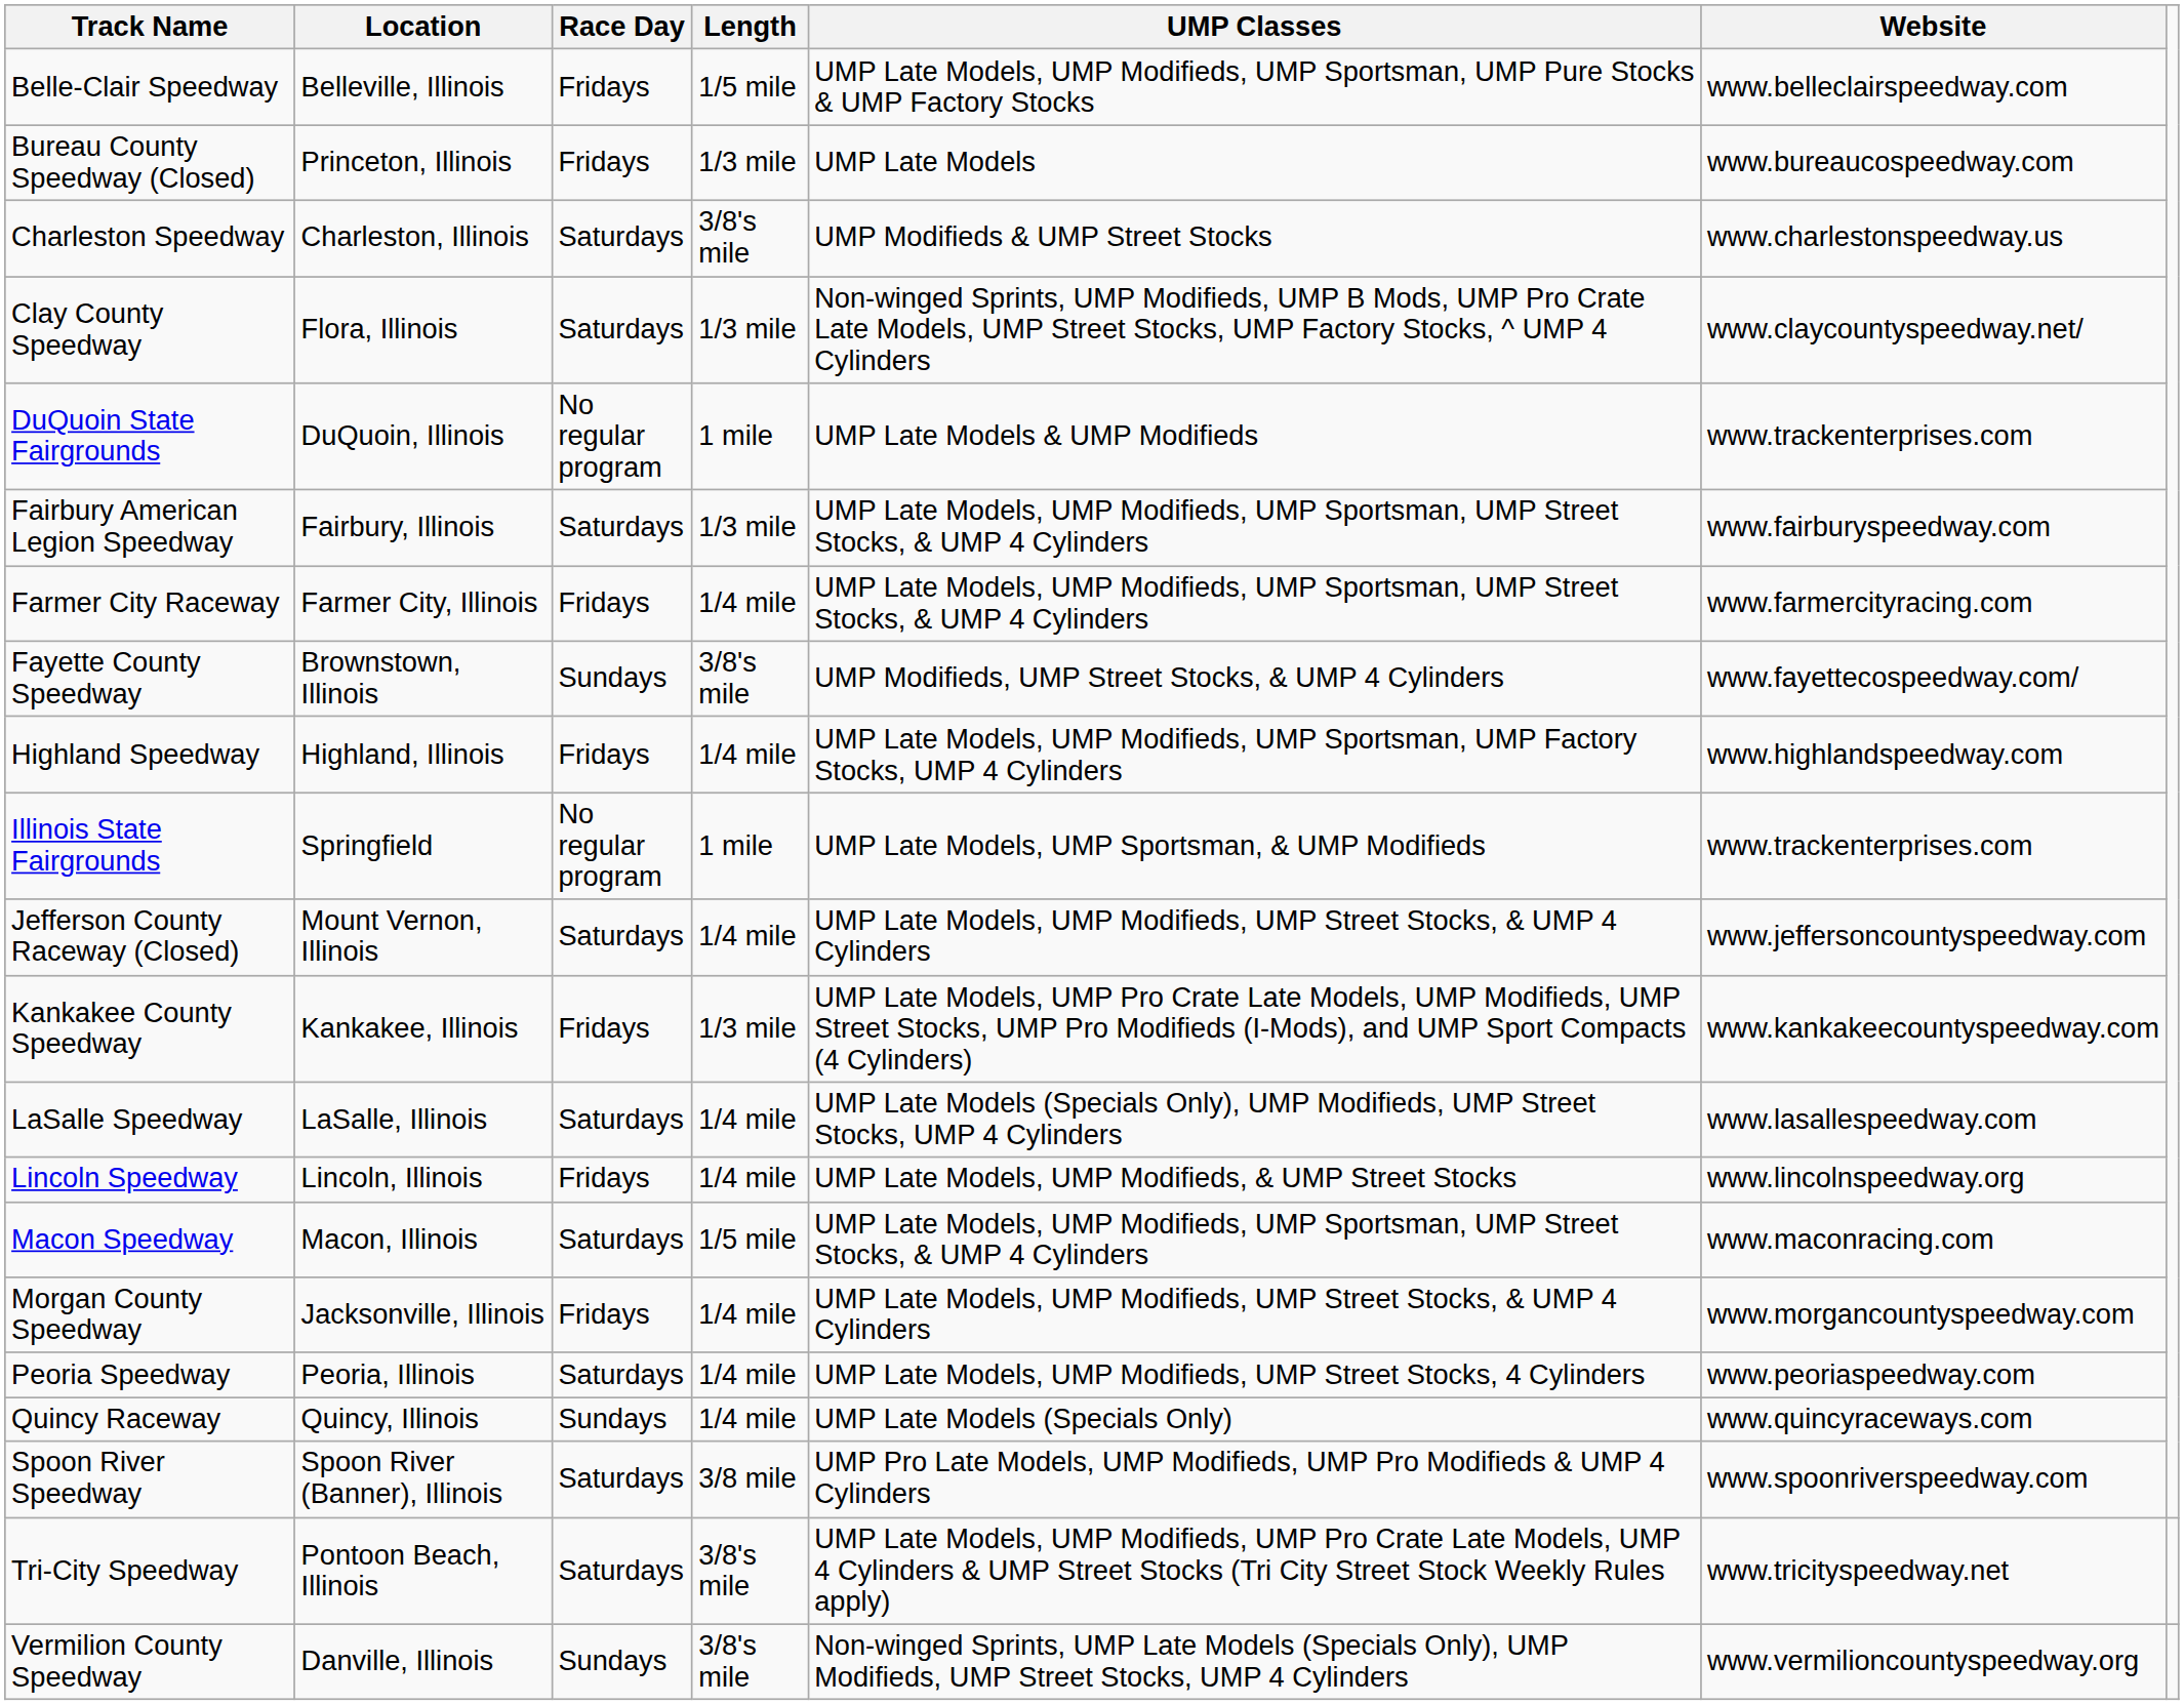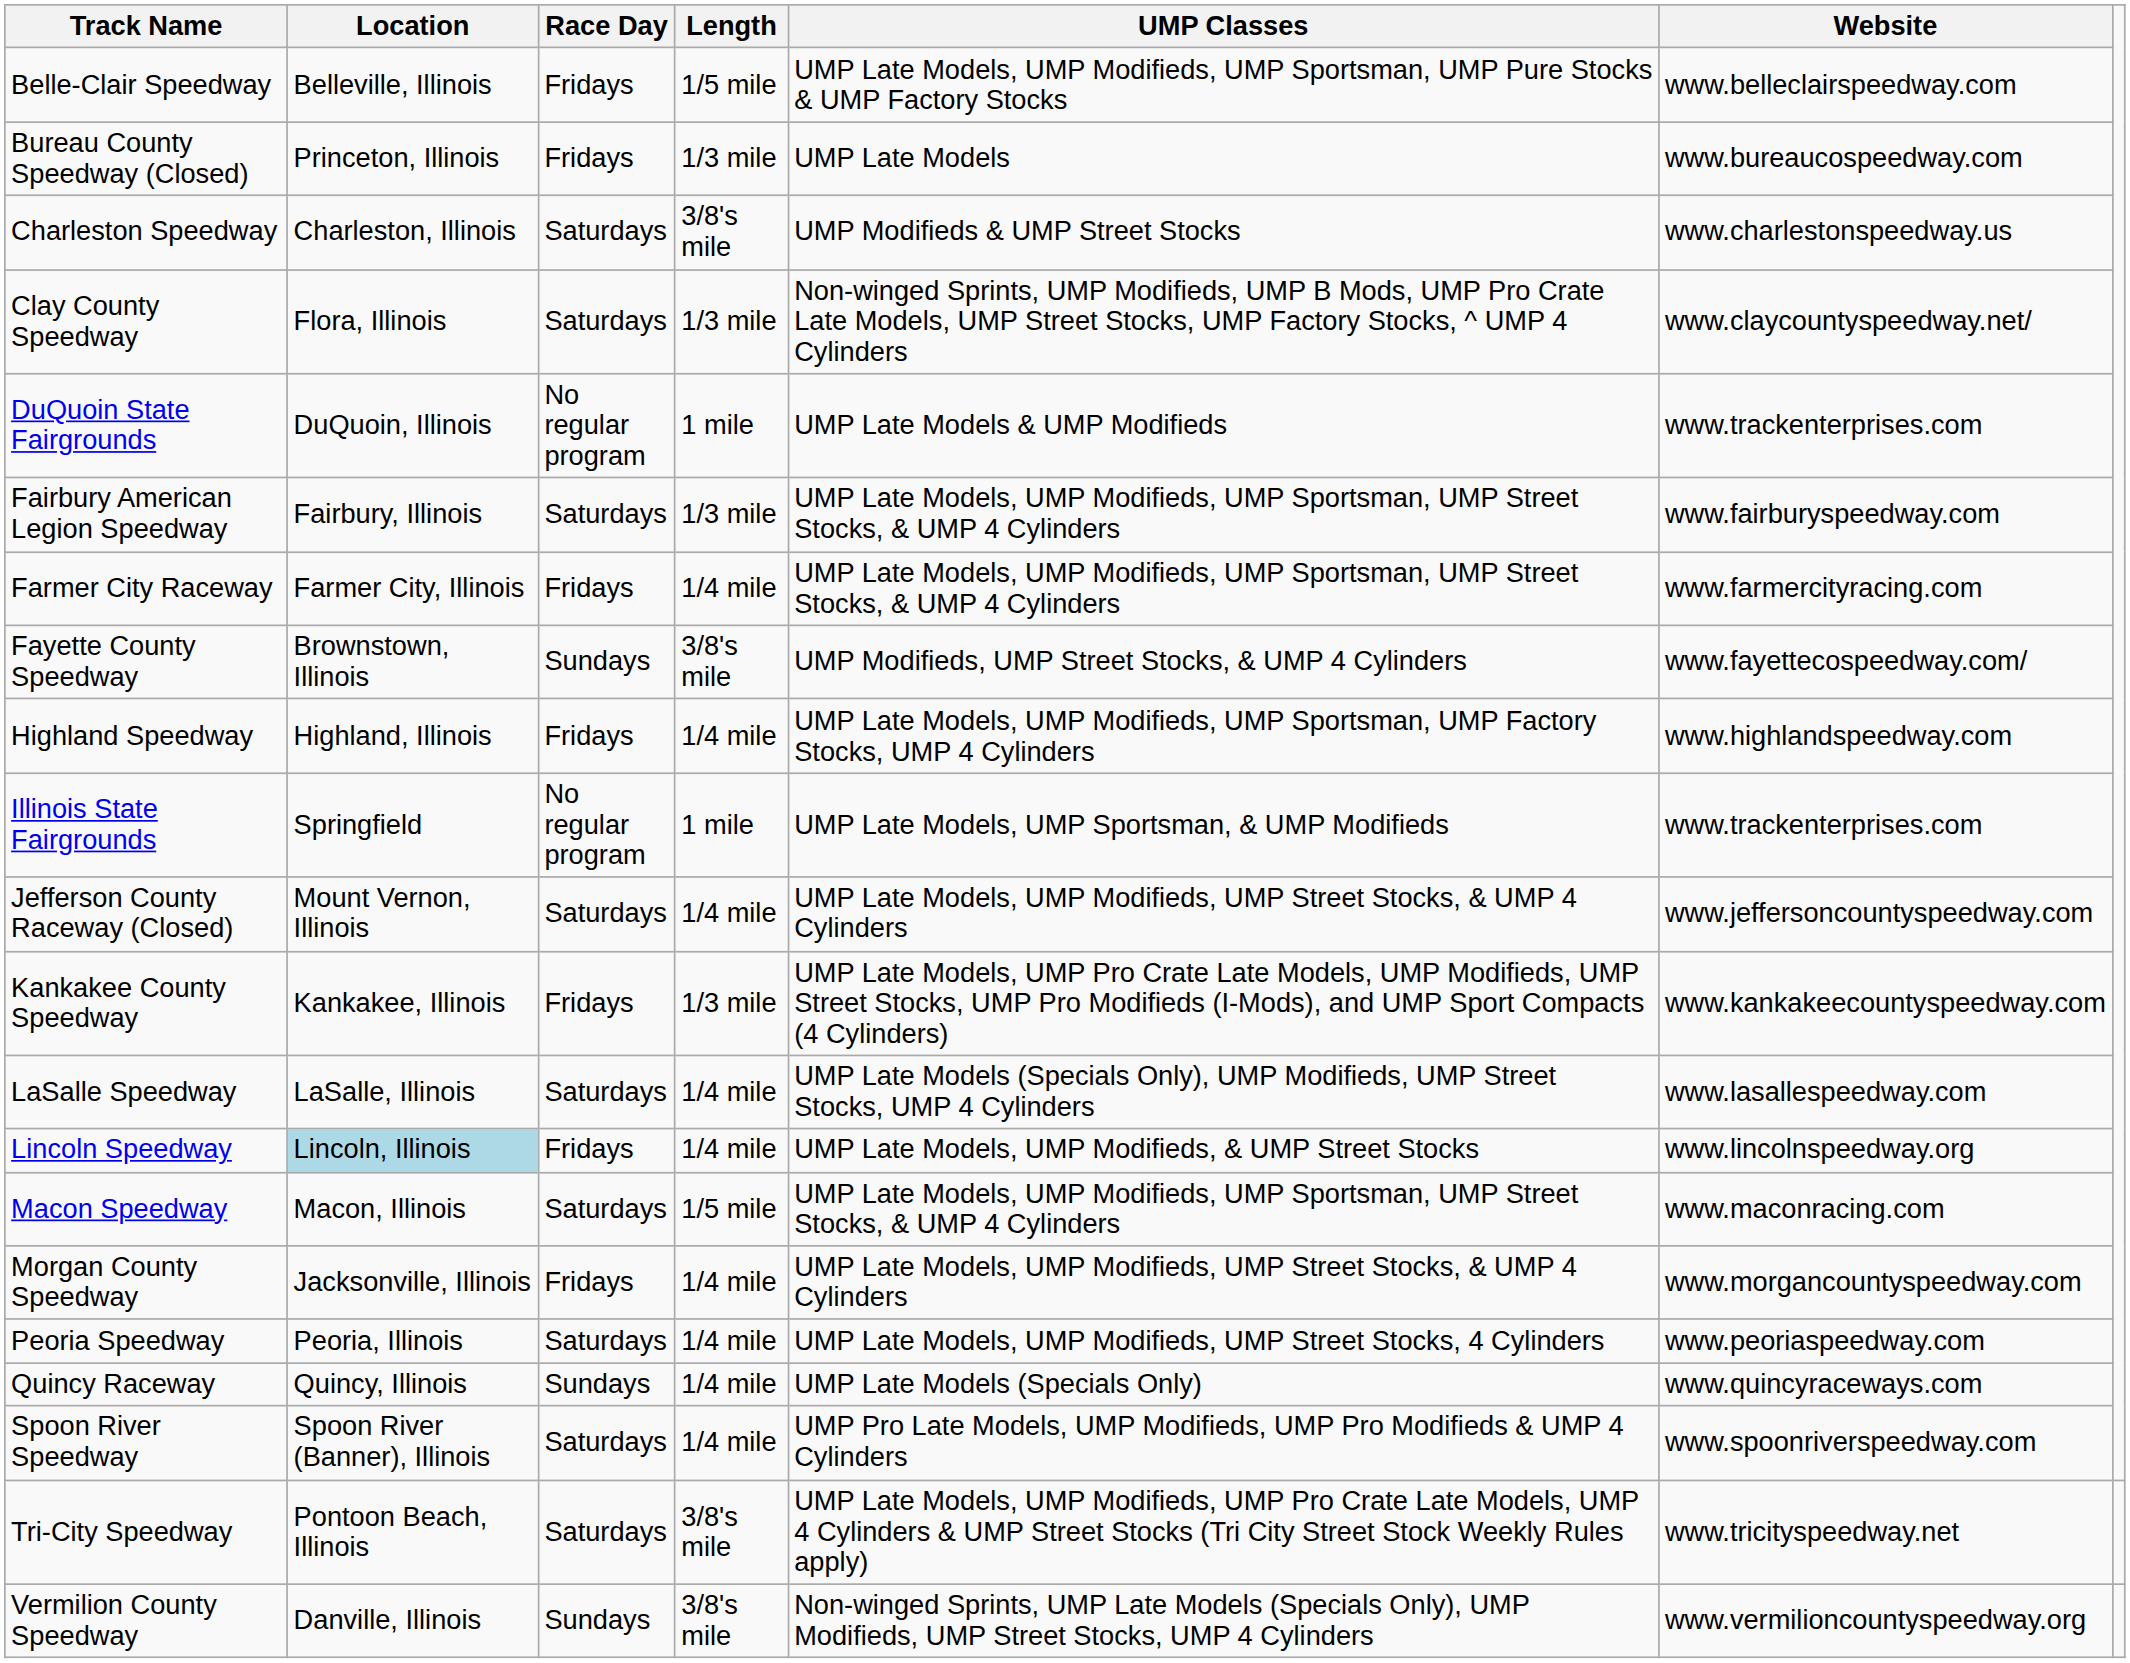 <table class="wikitable">
 <tr align="center">
 <th>Track Name</th>
 <th>Location</th>
 <th>Race Day</th>
 <th>Length</th>
 <th>UMP Classes</th>
 <th>Website</th>
 </tr>
 <tr>
 <td>Belle-Clair Speedway</td>
 <td>Belleville, Illinois</td>
 <td>Fridays</td>
 <td>1/5 mile</td>
 <td>UMP Late Models, UMP Modifieds, UMP Sportsman, UMP Pure Stocks & UMP Factory Stocks</td>
 <td>www.belleclairspeedway.com</td>
 </tr>
 <tr>
 <td>Bureau County Speedway (Closed)</td>
 <td>Princeton, Illinois</td>
 <td>Fridays</td>
 <td>1/3 mile</td>
 <td>UMP Late Models</td>
 <td>www.bureaucospeedway.com</td>
 </tr>
 <tr>
 <td>Charleston Speedway</td>
 <td>Charleston, Illinois</td>
 <td>Saturdays</td>
 <td>3/8's mile</td>
 <td>UMP Modifieds & UMP Street Stocks</td>
 <td>www.charlestonspeedway.us</td>
 </tr>
 <tr>
 <td>Clay County Speedway</td>
 <td>Flora, Illinois</td>
 <td>Saturdays</td>
 <td>1/3 mile</td>
 <td>Non-winged Sprints, UMP Modifieds, UMP B Mods, UMP Pro Crate Late Models, UMP Street Stocks, UMP Factory Stocks, ^ UMP 4 Cylinders</td>
 <td>www.claycountyspeedway.net/</td>
 </tr>
 <tr>
 <td><a href='#'>DuQuoin State Fairgrounds</a></td>
 <td>DuQuoin, Illinois</td>
 <td>No regular<br>program</td>
 <td>1 mile</td>
 <td>UMP Late Models & UMP Modifieds</td>
 <td>www.trackenterprises.com</td>
 </tr>
 <tr>
 <td>Fairbury American Legion Speedway</td>
 <td>Fairbury, Illinois</td>
 <td>Saturdays</td>
 <td>1/3 mile</td>
 <td>UMP Late Models, UMP Modifieds, UMP Sportsman, UMP Street Stocks, & UMP 4 Cylinders</td>
 <td>www.fairburyspeedway.com</td>
 </tr>
 <tr>
 <td>Farmer City Raceway</td>
 <td>Farmer City, Illinois</td>
 <td>Fridays</td>
 <td>1/4 mile</td>
 <td>UMP Late Models, UMP Modifieds, UMP Sportsman, UMP Street Stocks, & UMP 4 Cylinders</td>
 <td>www.farmercityracing.com</td>
 </tr>
 <tr>
 <td>Fayette County Speedway</td>
 <td>Brownstown, Illinois</td>
 <td>Sundays</td>
 <td>3/8's mile</td>
 <td>UMP Modifieds, UMP Street Stocks, & UMP 4 Cylinders</td>
 <td>www.fayettecospeedway.com/</td>
 </tr>
 <tr>
 <td>Highland Speedway</td>
 <td>Highland, Illinois</td>
 <td>Fridays</td>
 <td>1/4 mile</td>
 <td>UMP Late Models, UMP Modifieds, UMP Sportsman, UMP Factory Stocks, UMP 4 Cylinders</td>
 <td>www.highlandspeedway.com</td>
 </tr>
 <tr>
 <td><a href='#'>Illinois State Fairgrounds</a></td>
 <td>Springfield</td>
 <td>No regular<br>program</td>
 <td>1 mile</td>
 <td>UMP Late Models, UMP Sportsman, & UMP Modifieds</td>
 <td>www.trackenterprises.com</td>
 </tr>
 <tr>
 <td>Jefferson County Raceway (Closed)</td>
 <td>Mount Vernon, Illinois</td>
 <td>Saturdays</td>
 <td>1/4 mile</td>
 <td>UMP Late Models, UMP Modifieds, UMP Street Stocks, & UMP 4 Cylinders</td>
 <td>www.jeffersoncountyspeedway.com</td>
 </tr>
 <tr>
 <td>Kankakee County Speedway</td>
 <td>Kankakee, Illinois</td>
 <td>Fridays</td>
 <td>1/3 mile</td>
 <td>UMP Late Models, UMP Pro Crate Late Models, UMP Modifieds, UMP Street Stocks, UMP Pro Modifieds (I-Mods), and UMP Sport Compacts (4 Cylinders)</td>
 <td>www.kankakeecountyspeedway.com</td>
 </tr>
 <tr>
 <td>LaSalle Speedway</td>
 <td>LaSalle, Illinois</td>
 <td>Saturdays</td>
 <td>1/4 mile</td>
 <td>UMP Late Models (Specials Only), UMP Modifieds, UMP Street Stocks, UMP 4 Cylinders</td>
 <td>www.lasallespeedway.com</td>
 </tr>
 <tr>
 <td><a href='#'>Lincoln Speedway</a></td>
-<td>Lincoln, Illinois</td>
+<td style="background: lightblue;">Lincoln, Illinois</td>
 <td>Fridays</td>
 <td>1/4 mile</td>
 <td>UMP Late Models, UMP Modifieds, & UMP Street Stocks</td>
 <td>www.lincolnspeedway.org</td>
 </tr>
 <tr>
 <td><a href='#'>Macon Speedway</a></td>
 <td>Macon, Illinois</td>
 <td>Saturdays</td>
 <td>1/5 mile</td>
 <td>UMP Late Models, UMP Modifieds, UMP Sportsman, UMP Street Stocks, & UMP 4 Cylinders</td>
 <td>www.maconracing.com</td>
 </tr>
 <tr>
 <td>Morgan County Speedway</td>
 <td>Jacksonville, Illinois</td>
 <td>Fridays</td>
 <td>1/4 mile</td>
 <td>UMP Late Models, UMP Modifieds, UMP Street Stocks, & UMP 4 Cylinders</td>
 <td>www.morgancountyspeedway.com</td>
 </tr>
 <tr>
 <td>Peoria Speedway</td>
 <td>Peoria, Illinois</td>
 <td>Saturdays</td>
 <td>1/4 mile</td>
 <td>UMP Late Models, UMP Modifieds, UMP Street Stocks, 4 Cylinders</td>
 <td>www.peoriaspeedway.com</td>
 </tr>
 <tr>
 <td>Quincy Raceway</td>
 <td>Quincy, Illinois</td>
 <td>Sundays</td>
 <td>1/4 mile</td>
 <td>UMP Late Models (Specials Only)</td>
 <td>www.quincyraceways.com</td>
 </tr>
 <tr>
 <td>Spoon River Speedway</td>
 <td>Spoon River (Banner), Illinois</td>
 <td>Saturdays</td>
-<td>3/8 mile</td>
+<td>1/4 mile</td>
 <td>UMP Pro Late Models, UMP Modifieds, UMP Pro Modifieds & UMP 4 Cylinders</td>
 <td>www.spoonriverspeedway.com</td>
 </tr>
 <tr>
 <td>Tri-City Speedway</td>
 <td>Pontoon Beach, Illinois</td>
 <td>Saturdays</td>
 <td>3/8's mile</td>
 <td>UMP Late Models, UMP Modifieds, UMP Pro Crate Late Models, UMP 4 Cylinders & UMP Street Stocks (Tri City Street Stock Weekly Rules apply)</td>
 <td>www.tricityspeedway.net</td>
 <td></td>
 </tr>
 <tr>
 <td>Vermilion County Speedway</td>
 <td>Danville, Illinois</td>
 <td>Sundays</td>
 <td>3/8's mile</td>
 <td>Non-winged Sprints, UMP Late Models (Specials Only), UMP Modifieds, UMP Street Stocks, UMP 4 Cylinders</td>
 <td>www.vermilioncountyspeedway.org</td>
 </tr>
 </table>
